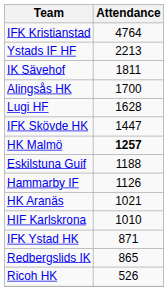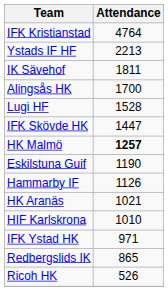 <table class="wikitable sortable">
 <tr>
 <th>Team</th>
 <th>Attendance</th>
 </tr>
 <tr>
 <td><a href='#'>IFK Kristianstad</a></td>
 <td align=center>4764</td>
 </tr>
 <tr>
 <td><a href='#'>Ystads IF HF</a></td>
 <td align=center>2213</td>
 </tr>
 <tr>
 <td><a href='#'>IK Sävehof</a></td>
 <td align=center>1811</td>
 </tr>
 <tr>
 <td><a href='#'>Alingsås HK</a></td>
 <td align=center>1700</td>
 </tr>
 <tr>
 <td><a href='#'>Lugi HF</a></td>
-<td align=center>1628</td>
+<td align=center>1528</td>
 </tr>
 <tr>
 <td><a href='#'>IFK Skövde HK</a></td>
 <td align=center>1447</td>
 </tr>
 <tr>
 <td><a href='#'>HK Malmö</a></td>
 <td align=center><strong>1257</strong></td>
 </tr>
 <tr>
 <td><a href='#'>Eskilstuna Guif</a></td>
-<td align=center>1188</td>
+<td align=center>1190</td>
 </tr>
 <tr>
 <td><a href='#'>Hammarby IF</a></td>
 <td align=center>1126</td>
 </tr>
 <tr>
 <td><a href='#'>HK Aranäs</a></td>
 <td align=center>1021</td>
 </tr>
 <tr>
 <td><a href='#'>HIF Karlskrona</a></td>
 <td align=center>1010</td>
 </tr>
 <tr>
 <td><a href='#'>IFK Ystad HK</a></td>
-<td align=center>871</td>
+<td align=center>971</td>
 </tr>
 <tr>
 <td><a href='#'>Redbergslids IK</a></td>
 <td align=center>865</td>
 </tr>
 <tr>
 <td><a href='#'>Ricoh HK</a></td>
 <td align=center>526</td>
 </tr>
 <tr>
 </tr>
 </table>
